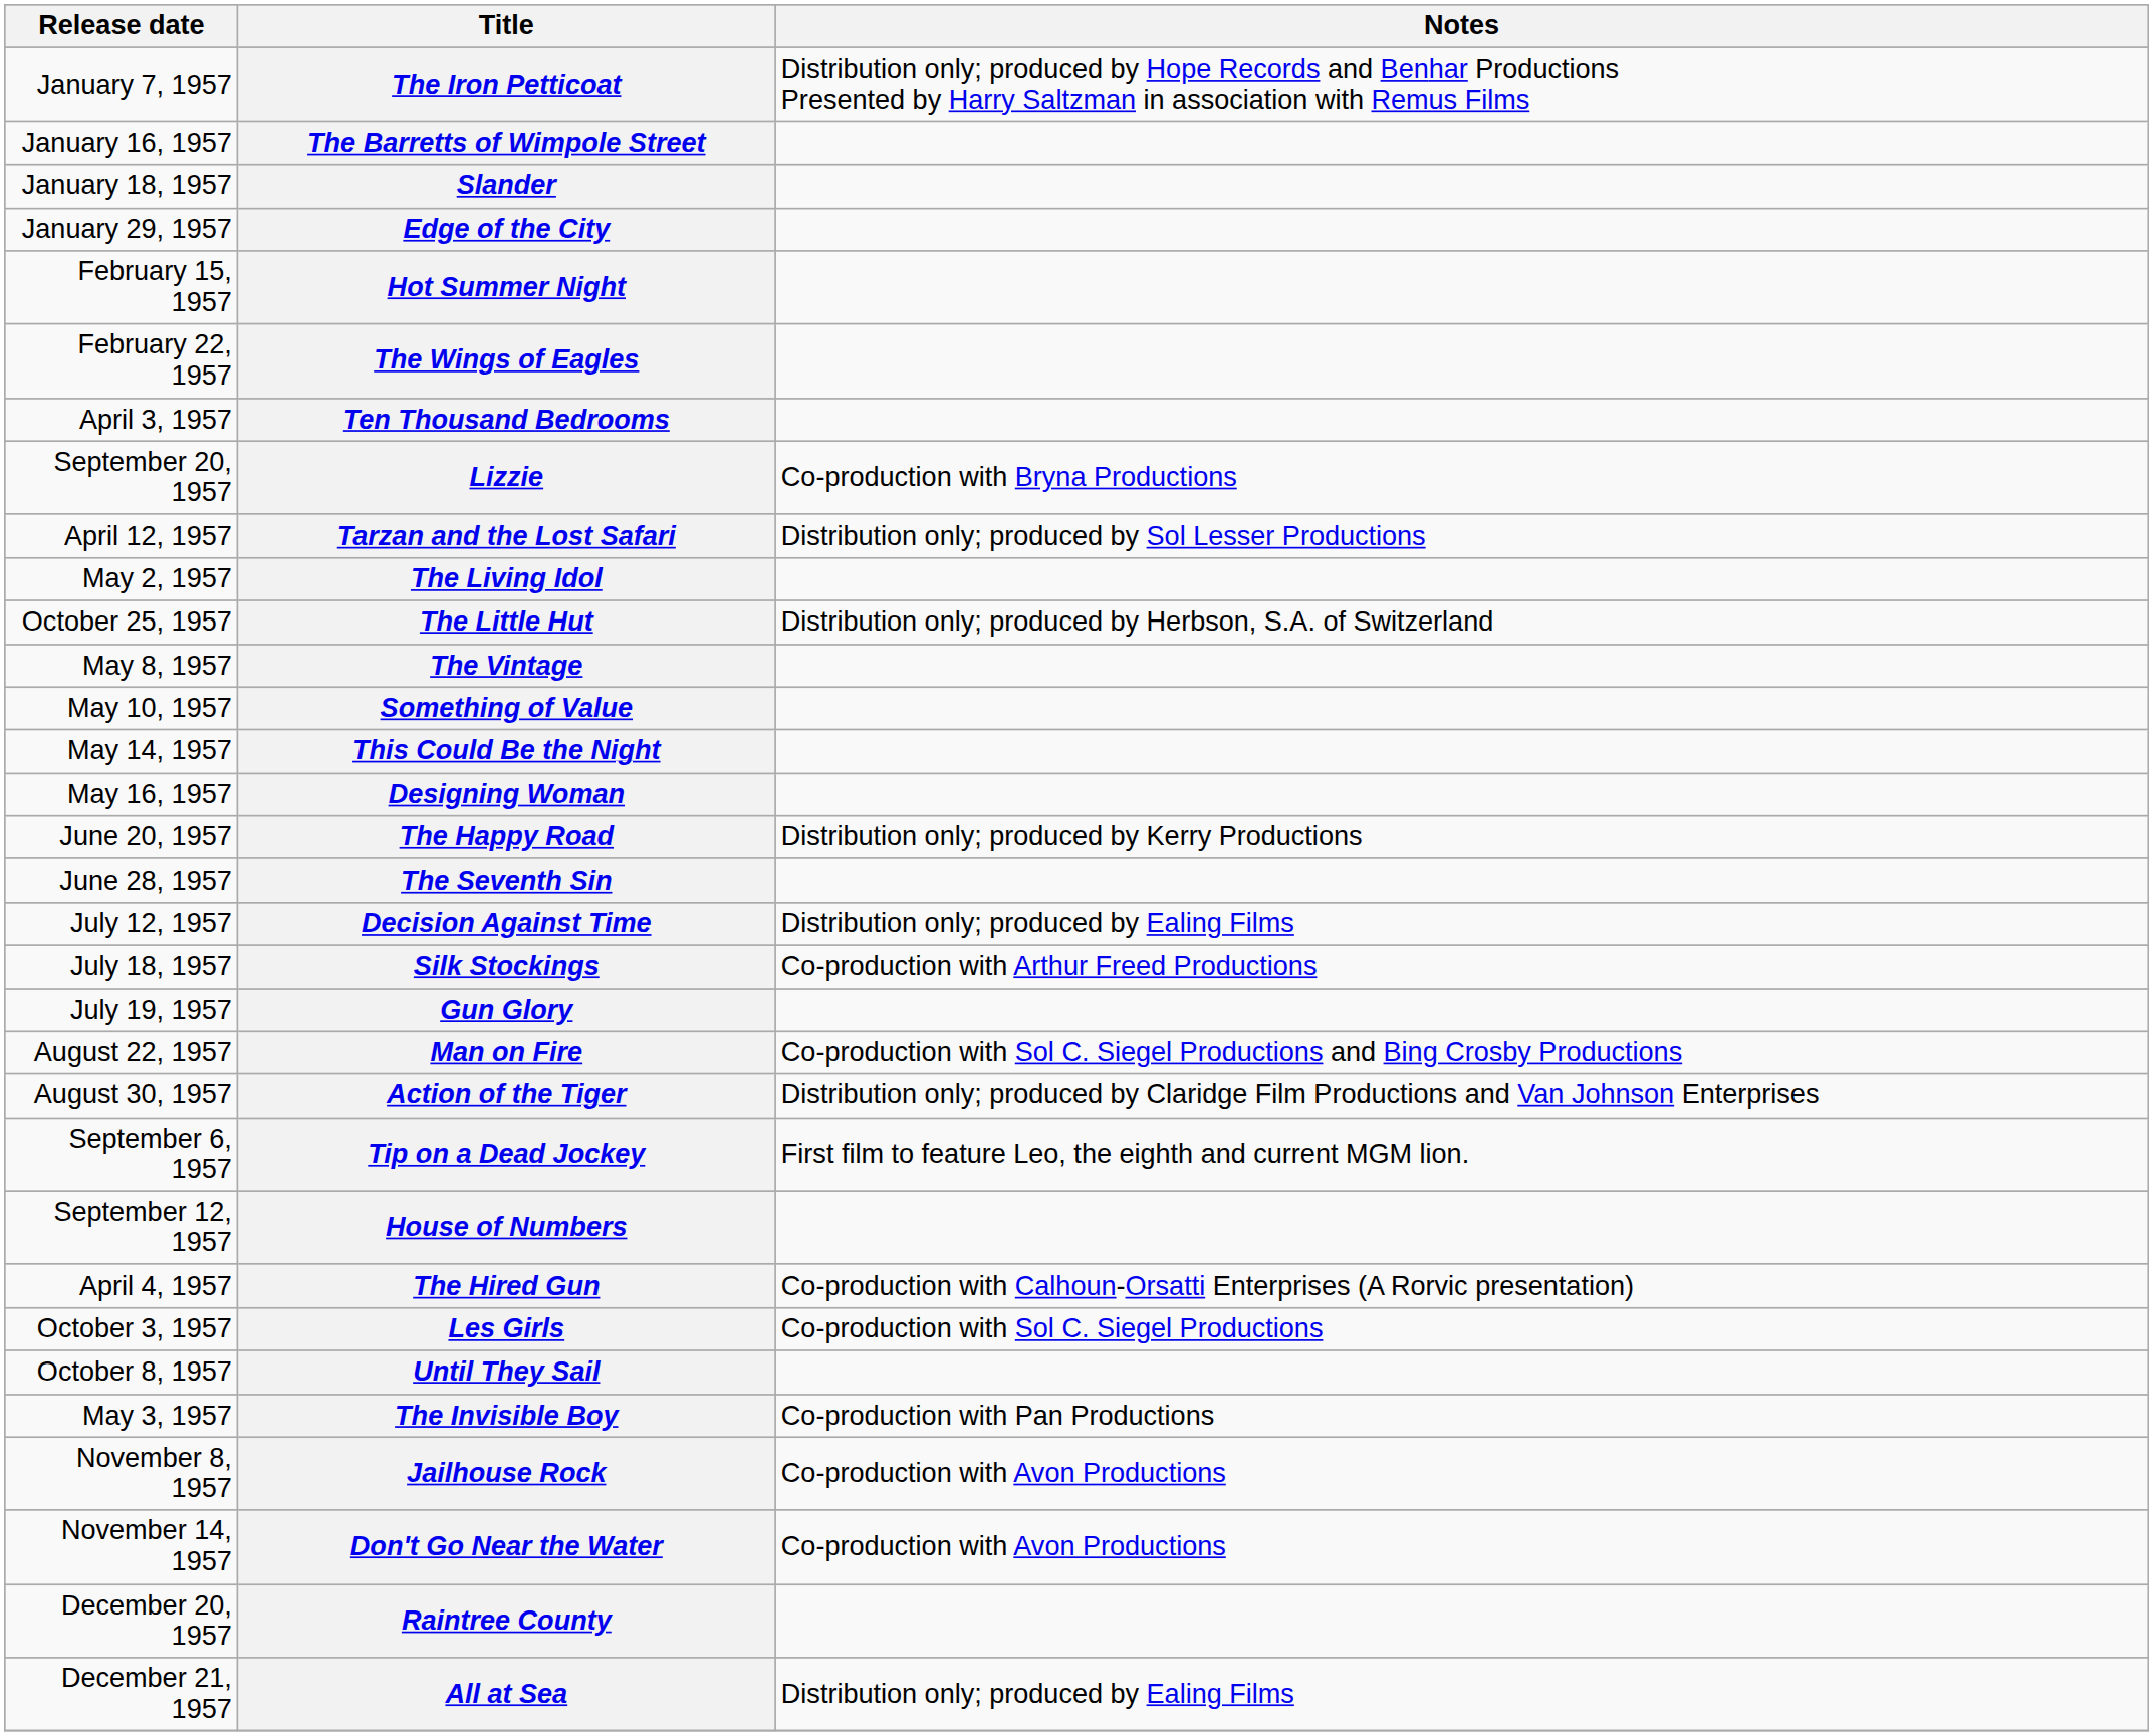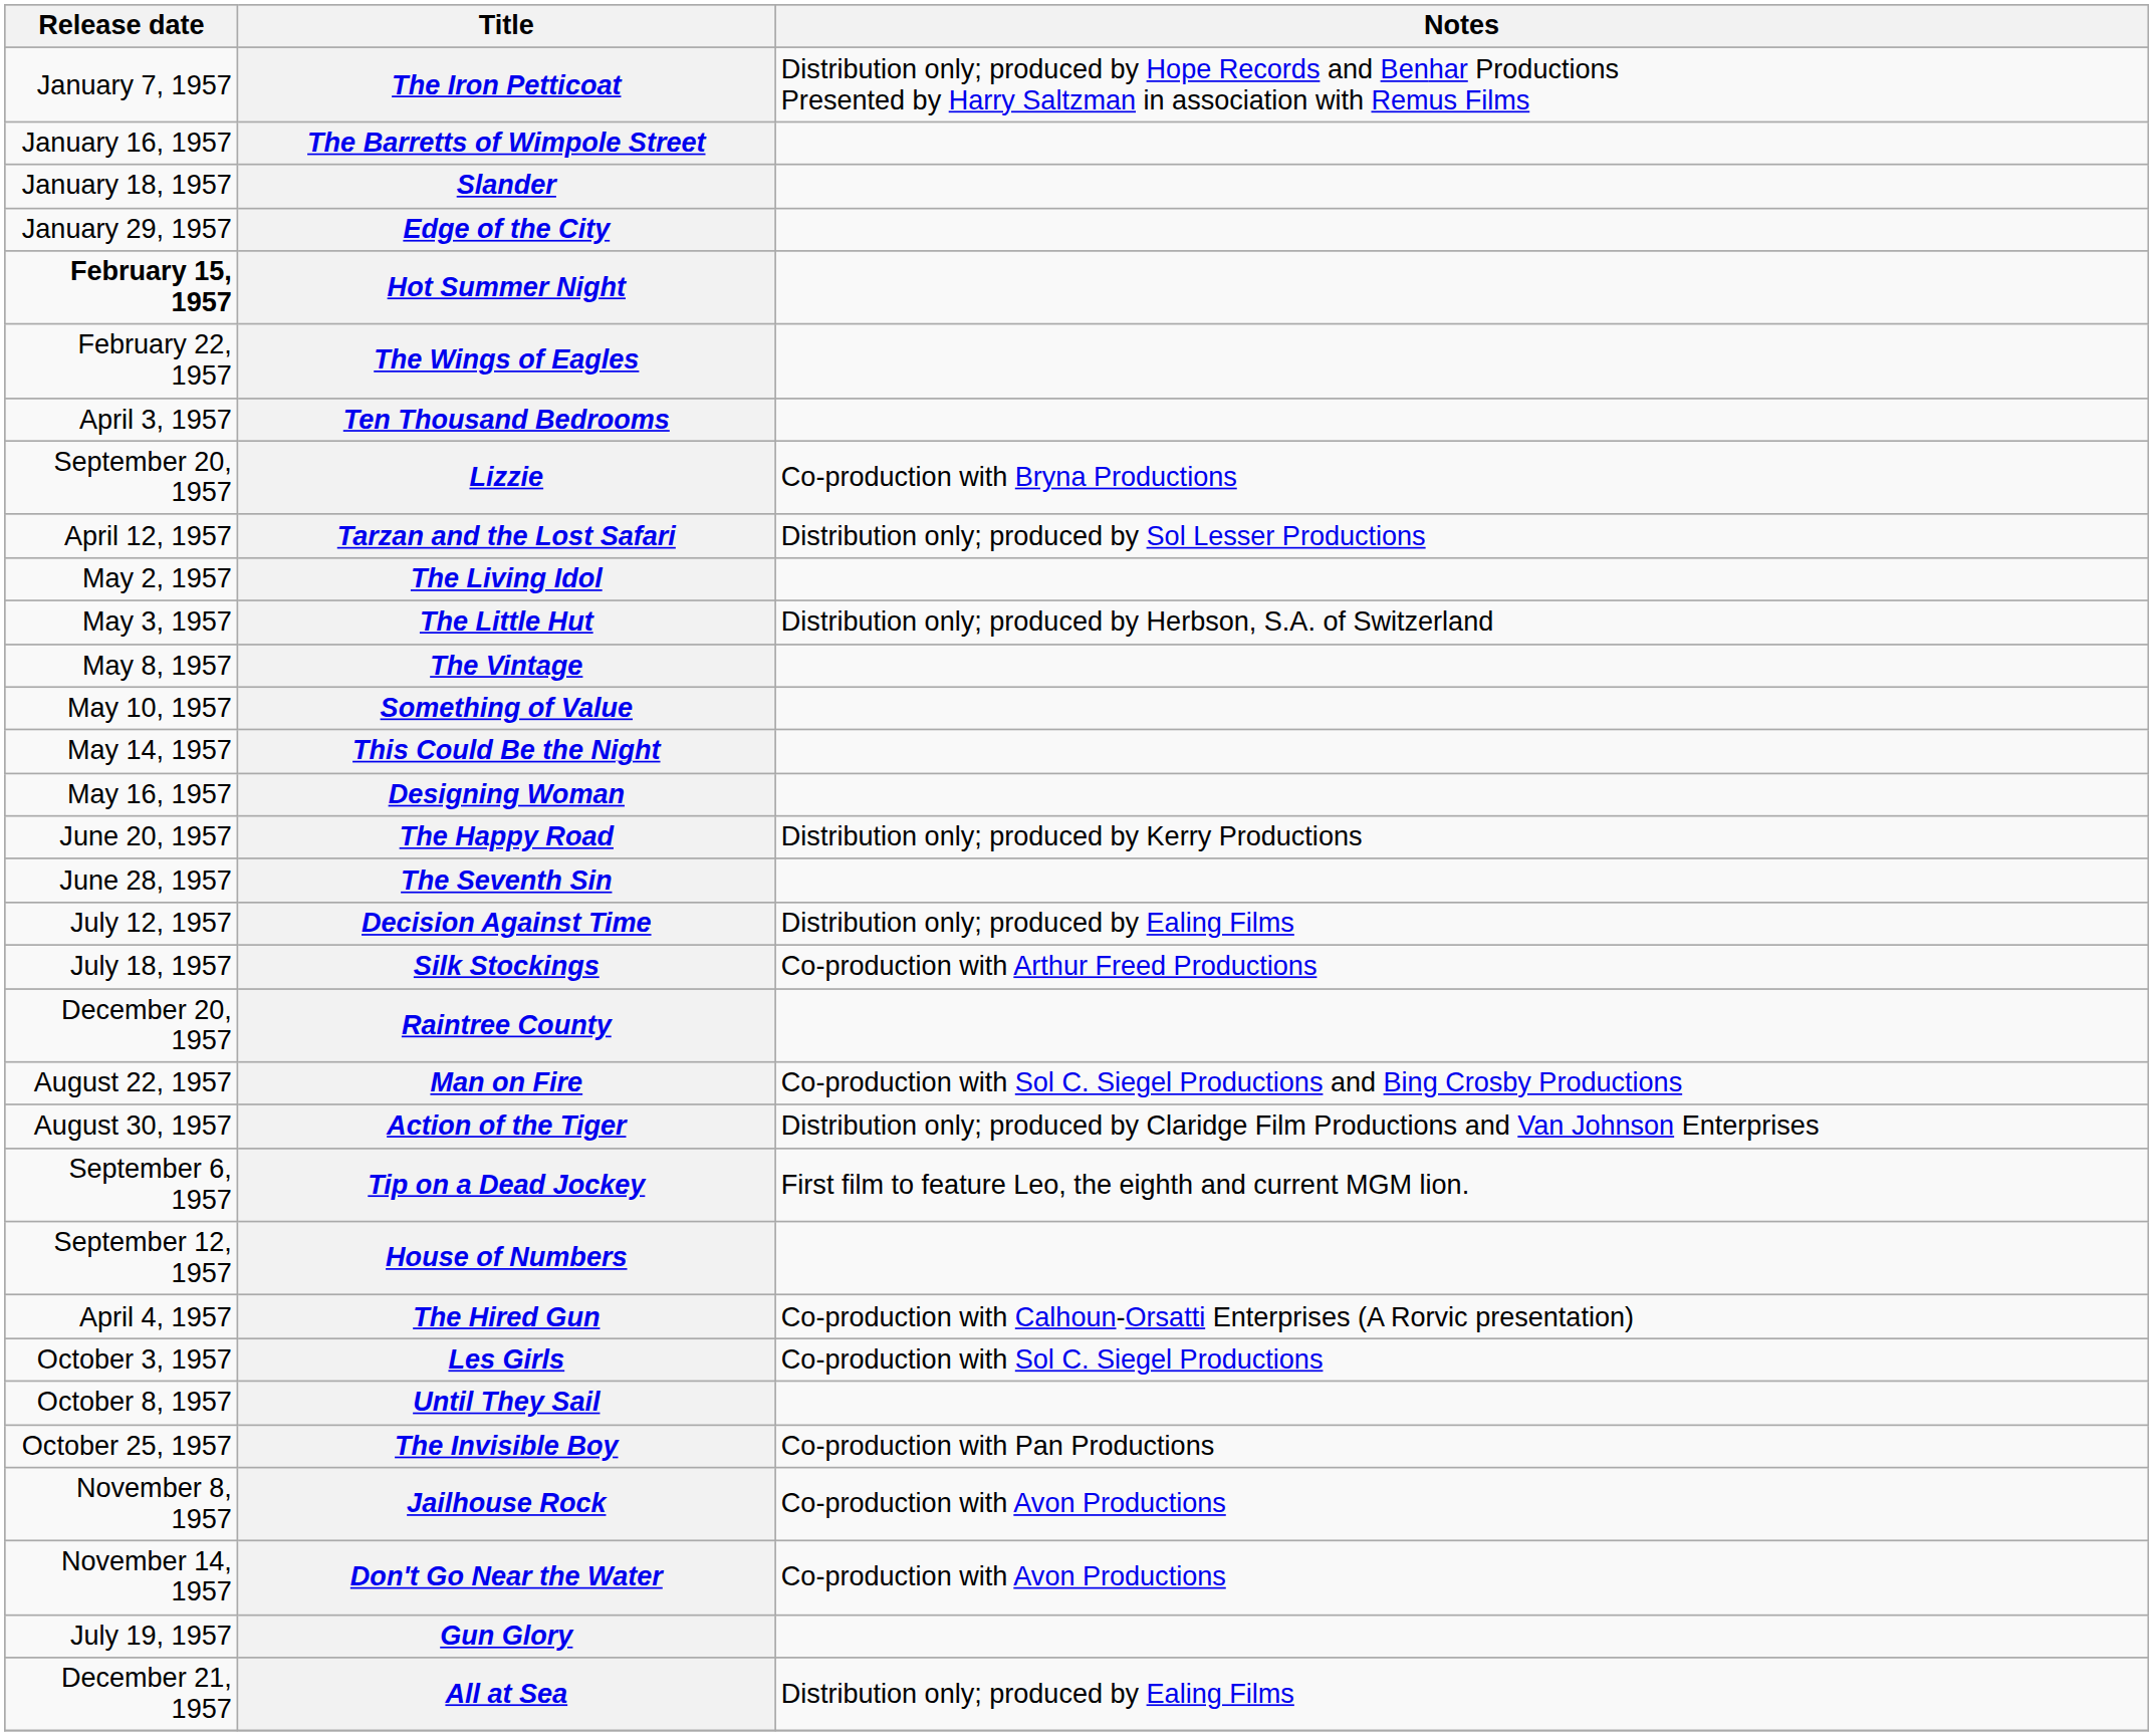 <table class="wikitable sortable" style="width:100%;">
 <tr>
 <th scope="col" style="width:130px;">Release date</th>
 <th>Title</th>
 <th>Notes</th>
 </tr>
 <tr>
 <td style="text-align:right;">January 7, 1957</td>
 <th scope="row"><em><a href='#'>The Iron Petticoat</a></em></th>
 <td>Distribution only; produced by <a href='#'>Hope Records</a> and <a href='#'>Ben</a><a href='#'>har</a> Productions<br>Presented by <a href='#'>Harry Saltzman</a> in association with <a href='#'>Remus Films</a></td>
 </tr>
 <tr>
 <td style="text-align:right;">January 16, 1957</td>
 <th scope="row"><em><a href='#'>The Barretts of Wimpole Street</a></em></th>
 <td></td>
 </tr>
 <tr>
 <td style="text-align:right;">January 18, 1957</td>
 <th scope="row"><em><a href='#'>Slander</a></em></th>
 <td></td>
 </tr>
 <tr>
 <td style="text-align:right;">January 29, 1957</td>
 <th scope="row"><em><a href='#'>Edge of the City</a></em></th>
 <td></td>
 </tr>
 <tr>
-<td style="text-align:right;">February 15, 1957</td>
+<td style="text-align:right;"><strong>February 15, 1957</strong></td>
 <th scope="row"><em><a href='#'>Hot Summer Night</a></em></th>
 <td></td>
 </tr>
 <tr>
 <td style="text-align:right;">February 22, 1957</td>
 <th scope="row"><em><a href='#'>The Wings of Eagles</a></em></th>
 <td></td>
 </tr>
 <tr>
 <td style="text-align:right;">April 3, 1957</td>
 <th scope="row"><em><a href='#'>Ten Thousand Bedrooms</a></em></th>
 <td></td>
 </tr>
 <tr>
 <td style="text-align:right;">September 20, 1957</td>
 <th scope="row"><em><a href='#'>Lizzie</a></em></th>
 <td>Co-production with <a href='#'>Bryna Productions</a></td>
 </tr>
 <tr>
 <td style="text-align:right;">April 12, 1957</td>
 <th scope="row"><em><a href='#'>Tarzan and the Lost Safari</a></em></th>
 <td>Distribution only; produced by <a href='#'>Sol Lesser Productions</a></td>
 </tr>
 <tr>
 <td style="text-align:right;">May 2, 1957</td>
 <th scope="row"><em><a href='#'>The Living Idol</a></em></th>
 <td></td>
 </tr>
 <tr>
-<td style="text-align:right;">October 25, 1957</td>
+<td style="text-align:right;">May 3, 1957</td>
 <th scope="row"><em><a href='#'>The Little Hut</a></em></th>
 <td>Distribution only; produced by Herbson, S.A. of Switzerland</td>
 </tr>
 <tr>
 <td style="text-align:right;">May 8, 1957</td>
 <th scope="row"><em><a href='#'>The Vintage</a></em></th>
 <td></td>
 </tr>
 <tr>
 <td style="text-align:right;">May 10, 1957</td>
 <th scope="row"><em><a href='#'>Something of Value</a></em></th>
 <td></td>
 </tr>
 <tr>
 <td style="text-align:right;">May 14, 1957</td>
 <th scope="row"><em><a href='#'>This Could Be the Night</a></em></th>
 <td></td>
 </tr>
 <tr>
 <td style="text-align:right;">May 16, 1957</td>
 <th scope="row"><em><a href='#'>Designing Woman</a></em></th>
 <td></td>
 </tr>
 <tr>
 <td style="text-align:right;">June 20, 1957</td>
 <th scope="row"><em><a href='#'>The Happy Road</a></em></th>
 <td>Distribution only; produced by Kerry Productions</td>
 </tr>
 <tr>
 <td style="text-align:right;">June 28, 1957</td>
 <th scope="row"><em><a href='#'>The Seventh Sin</a></em></th>
 <td></td>
 </tr>
 <tr>
 <td style="text-align:right;">July 12, 1957</td>
 <th scope="row"><em><a href='#'>Decision Against Time</a></em></th>
 <td>Distribution only; produced by <a href='#'>Ealing Films</a></td>
 </tr>
 <tr>
 <td style="text-align:right;">July 18, 1957</td>
 <th scope="row"><em><a href='#'>Silk Stockings</a></em></th>
 <td>Co-production with <a href='#'>Arthur Freed Productions</a></td>
 </tr>
 <tr>
-<td style="text-align:right;">July 19, 1957</td>
-<th scope="row"><em><a href='#'>Gun Glory</a></em></th>
+<td style="text-align:right;">December 20, 1957</td>
+<th scope="row"><em><a href='#'>Raintree County</a></em></th>
 <td></td>
 </tr>
 <tr>
 <td style="text-align:right;">August 22, 1957</td>
 <th scope="row"><em><a href='#'>Man on Fire</a></em></th>
 <td>Co-production with <a href='#'>Sol C. Siegel Productions</a> and <a href='#'>Bing Crosby Productions</a></td>
 </tr>
 <tr>
 <td style="text-align:right;">August 30, 1957</td>
 <th scope="row"><em><a href='#'>Action of the Tiger</a></em></th>
 <td>Distribution only; produced by Claridge Film Productions and <a href='#'>Van Johnson</a> Enterprises</td>
 </tr>
 <tr>
 <td style="text-align:right;">September 6, 1957</td>
 <th scope="row"><em><a href='#'>Tip on a Dead Jockey</a></em></th>
 <td>First film to feature Leo, the eighth and current MGM lion.</td>
 </tr>
 <tr>
 <td style="text-align:right;">September 12, 1957</td>
 <th scope="row"><em><a href='#'>House of Numbers</a></em></th>
 <td></td>
 </tr>
 <tr>
 <td style="text-align:right;">April 4, 1957</td>
 <th scope="row"><em><a href='#'>The Hired Gun</a></em></th>
 <td>Co-production with <a href='#'>Calhoun</a>-<a href='#'>Orsatti</a> Enterprises (A Rorvic presentation)</td>
 </tr>
 <tr>
 <td style="text-align:right;">October 3, 1957</td>
 <th scope="row"><em><a href='#'>Les Girls</a></em></th>
 <td>Co-production with <a href='#'>Sol C. Siegel Productions</a></td>
 </tr>
 <tr>
 <td style="text-align:right;">October 8, 1957</td>
 <th scope="row"><em><a href='#'>Until They Sail</a></em></th>
 <td></td>
 </tr>
 <tr>
-<td style="text-align:right;">May 3, 1957</td>
+<td style="text-align:right;">October 25, 1957</td>
 <th scope="row"><em><a href='#'>The Invisible Boy</a></em></th>
 <td>Co-production with Pan Productions</td>
 </tr>
 <tr>
 <td style="text-align:right;">November 8, 1957</td>
 <th scope="row"><em><a href='#'>Jailhouse Rock</a></em></th>
 <td>Co-production with <a href='#'>Avon Productions</a></td>
 </tr>
 <tr>
 <td style="text-align:right;">November 14, 1957</td>
 <th scope="row"><em><a href='#'>Don't Go Near the Water</a></em></th>
 <td>Co-production with <a href='#'>Avon Productions</a></td>
 </tr>
 <tr>
-<td style="text-align:right;">December 20, 1957</td>
-<th scope="row"><em><a href='#'>Raintree County</a></em></th>
+<td style="text-align:right;">July 19, 1957</td>
+<th scope="row"><em><a href='#'>Gun Glory</a></em></th>
 <td></td>
 </tr>
 <tr>
 <td style="text-align:right;">December 21, 1957</td>
 <th scope="row"><em><a href='#'>All at Sea</a></em></th>
 <td>Distribution only; produced by <a href='#'>Ealing Films</a></td>
 </tr>
 <tr>
 </tr>
 </table>
